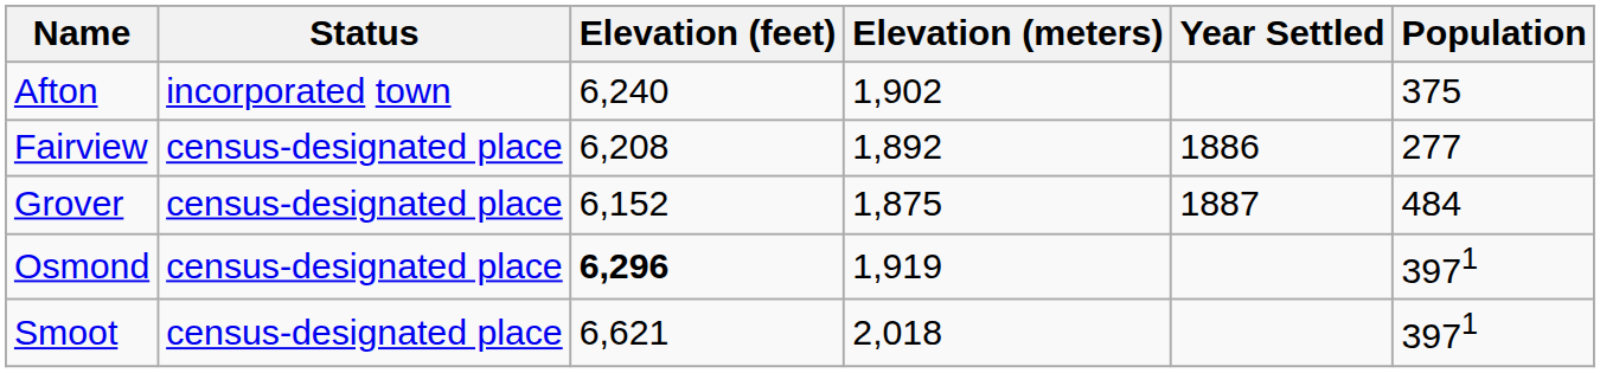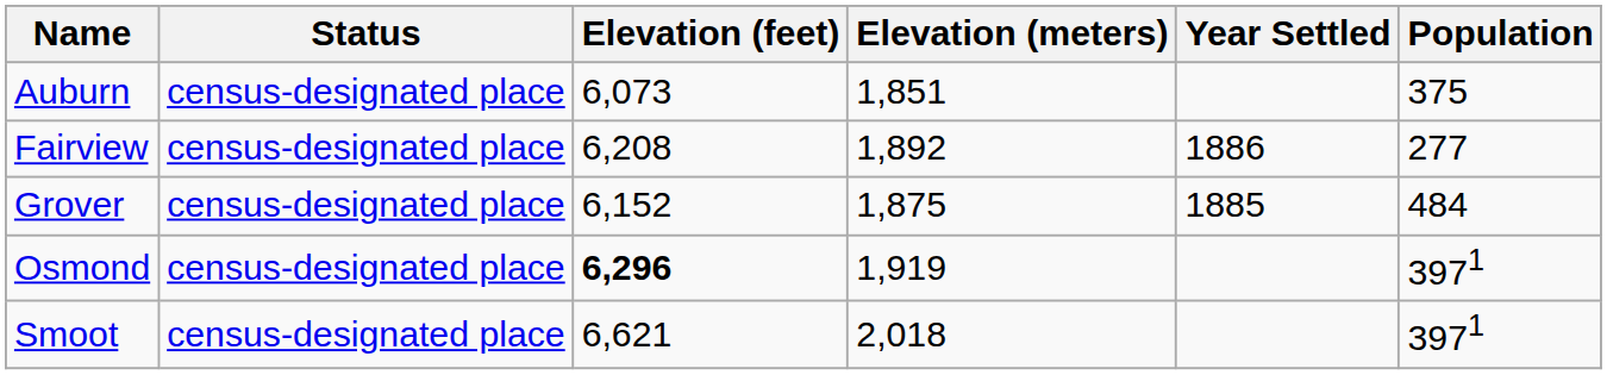 <table class="wikitable">
 <tr>
 <th>Name</th>
 <th>Status</th>
 <th>Elevation (feet)</th>
 <th>Elevation (meters)</th>
 <th>Year Settled</th>
 <th>Population</th>
 </tr>
 <tr>
-<td><a href='#'>Afton</a></td>
-<td><a href='#'>incorporated</a> <a href='#'>town</a></td>
-<td>6,240</td>
-<td>1,902</td>
+<td><a href='#'>Auburn</a></td>
+<td><a href='#'>census-designated place</a></td>
+<td>6,073</td>
+<td>1,851</td>
 <td></td>
 <td>375</td>
 </tr>
 <tr>
 <td><a href='#'>Fairview</a></td>
 <td><a href='#'>census-designated place</a></td>
 <td>6,208</td>
 <td>1,892</td>
 <td>1886</td>
 <td>277</td>
 </tr>
 <tr>
 <td><a href='#'>Grover</a></td>
 <td><a href='#'>census-designated place</a></td>
 <td>6,152</td>
 <td>1,875</td>
-<td>1887</td>
+<td>1885</td>
 <td>484</td>
 </tr>
 <tr>
 <td><a href='#'>Osmond</a></td>
 <td><a href='#'>census-designated place</a></td>
 <td><strong>6,296</strong></td>
 <td>1,919</td>
 <td></td>
 <td>397<sup>1</sup></td>
 </tr>
 <tr>
 <td><a href='#'>Smoot</a></td>
 <td><a href='#'>census-designated place</a></td>
 <td>6,621</td>
 <td>2,018</td>
 <td></td>
 <td>397<sup>1</sup></td>
 </tr>
 </table>
